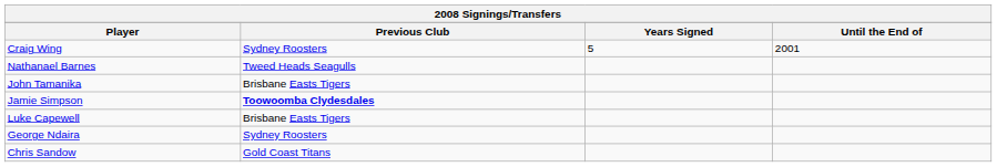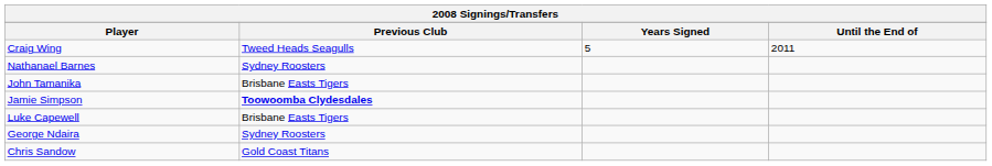 <table class="wikitable" width="65%" style="font-size:90%">
 <tr bgcolor="#efefef">
 <th colspan=11>2008 Signings/Transfers</th>
 </tr>
 <tr bgcolor="#efefef">
 </tr>
 <tr>
 </tr>
 <tr>
 <th>Player</th>
 <th>Previous Club</th>
 <th>Years Signed</th>
 <th>Until the End of</th>
 </tr>
 <tr>
 <td><a href='#'>Craig Wing</a></td>
-<td><a href='#'>Sydney Roosters</a></td>
+<td><a href='#'>Tweed Heads Seagulls</a></td>
 <td>5</td>
-<td>2001</td>
+<td>2011</td>
 </tr>
 <tr>
 <td><a href='#'>Nathanael Barnes</a></td>
-<td><a href='#'>Tweed Heads Seagulls</a></td>
+<td><a href='#'>Sydney Roosters</a></td>
 <td></td>
 <td></td>
 </tr>
 <tr>
 <td><a href='#'>John Tamanika</a></td>
 <td>Brisbane <a href='#'>Easts Tigers</a></td>
 <td></td>
 <td></td>
 </tr>
 <tr>
 <td><a href='#'>Jamie Simpson</a></td>
 <td><strong><a href='#'>Toowoomba Clydesdales</a></strong></td>
 <td></td>
 <td></td>
 </tr>
 <tr>
 <td><a href='#'>Luke Capewell</a></td>
 <td>Brisbane <a href='#'>Easts Tigers</a></td>
 <td></td>
 <td></td>
 </tr>
 <tr>
 <td><a href='#'>George Ndaira</a></td>
 <td><a href='#'>Sydney Roosters</a></td>
 <td></td>
 <td></td>
 </tr>
 <tr>
 <td><a href='#'>Chris Sandow</a></td>
 <td><a href='#'>Gold Coast Titans</a></td>
 <td></td>
 <td></td>
 </tr>
 </table>
